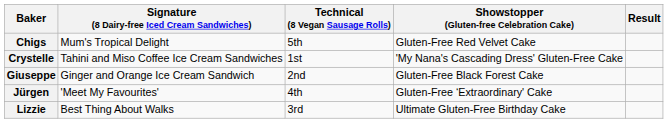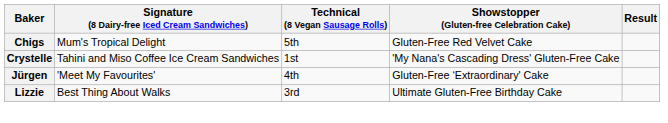 <table class="wikitable sortable col3center sticky-header">
 <tr>
 <th scope="col">Baker</th>
 <th scope="col" class="unsortable">Signature<br><small>(8 Dairy-free <a href='#'>Iced Cream Sandwiches</a>)</small></th>
 <th scope="col">Technical<br><small>(8 Vegan <a href='#'>Sausage Rolls</a>)</small></th>
 <th scope="col" class="unsortable">Showstopper<br><small>(Gluten-free Celebration Cake)</small></th>
 <th scope="col">Result</th>
 </tr>
 <tr>
 <th scope="row">Chigs</th>
 <td>Mum's Tropical Delight</td>
 <td>5th</td>
 <td>Gluten-Free Red Velvet Cake</td>
 <td></td>
 </tr>
 <tr>
 <th scope="row">Crystelle</th>
 <td>Tahini and Miso Coffee Ice Cream Sandwiches</td>
 <td>1st</td>
 <td>'My Nana's Cascading Dress' Gluten-Free Cake</td>
 <td></td>
 </tr>
 <tr>
-<th scope="row">Giuseppe</th>
-<td>Ginger and Orange Ice Cream Sandwich</td>
-<td>2nd</td>
-<td>Gluten-Free Black Forest Cake</td>
-<td></td>
-</tr>
-<tr>
 <th scope="row">Jürgen</th>
 <td>'Meet My Favourites'</td>
 <td>4th</td>
 <td>Gluten-Free ‘Extraordinary' Cake</td>
 <td></td>
 </tr>
 <tr>
 <th scope="row">Lizzie</th>
 <td>Best Thing About Walks</td>
 <td>3rd</td>
 <td>Ultimate Gluten-Free Birthday Cake</td>
 <td></td>
 </tr>
 </table>
